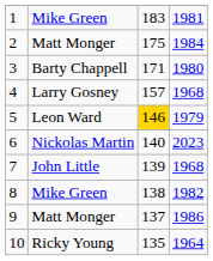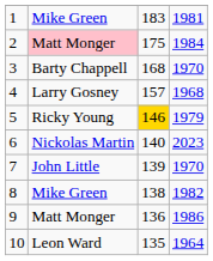 <table class="wikitable">
 <tr>
 </tr>
 <tr>
 <td>1</td>
 <td><a href='#'>Mike Green</a></td>
 <td>183</td>
 <td><a href='#'>1981</a></td>
 </tr>
 <tr>
 <td>2</td>
-<td>Matt Monger</td>
+<td style="background: pink;">Matt Monger</td>
 <td>175</td>
 <td><a href='#'>1984</a></td>
 </tr>
 <tr>
 <td>3</td>
 <td>Barty Chappell</td>
-<td>171</td>
-<td><a href='#'>1980</a></td>
+<td>168</td>
+<td><a href='#'>1970</a></td>
 </tr>
 <tr>
 <td>4</td>
 <td>Larry Gosney</td>
 <td>157</td>
 <td><a href='#'>1968</a></td>
 </tr>
 <tr>
 <td>5</td>
-<td>Leon Ward</td>
+<td>Ricky Young</td>
 <td style="background: gold;">146</td>
 <td><a href='#'>1979</a></td>
 </tr>
 <tr>
 <td>6</td>
 <td><a href='#'>Nickolas Martin</a></td>
 <td>140</td>
 <td><a href='#'>2023</a></td>
 </tr>
 <tr>
 <td>7</td>
 <td><a href='#'>John Little</a></td>
 <td>139</td>
-<td><a href='#'>1968</a></td>
+<td><a href='#'>1970</a></td>
 </tr>
 <tr>
 <td>8</td>
 <td><a href='#'>Mike Green</a></td>
 <td>138</td>
 <td><a href='#'>1982</a></td>
 </tr>
 <tr>
 <td>9</td>
 <td>Matt Monger</td>
-<td>137</td>
+<td>136</td>
 <td><a href='#'>1986</a></td>
 </tr>
 <tr>
 <td>10</td>
-<td>Ricky Young</td>
+<td>Leon Ward</td>
 <td>135</td>
 <td><a href='#'>1964</a></td>
 </tr>
 </table>
